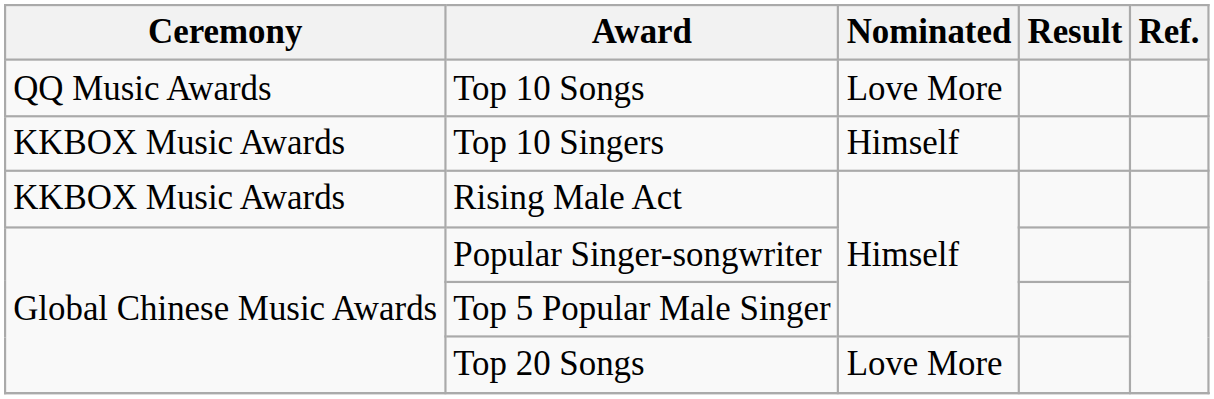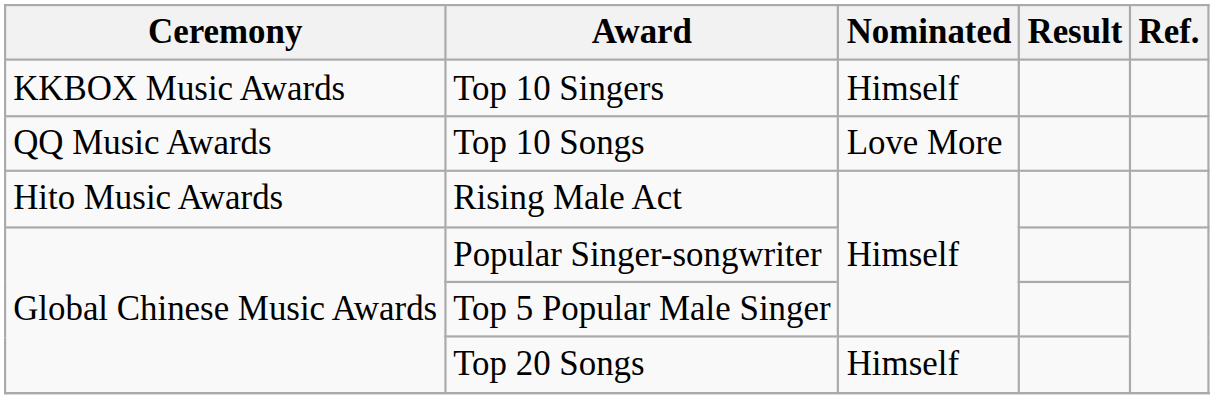 <table class="wikitable sortable">
 <tr>
 <th>Ceremony</th>
 <th>Award</th>
 <th>Nominated</th>
 <th>Result</th>
 <th>Ref.</th>
 </tr>
 <tr>
+<td>KKBOX Music Awards</td>
+<td>Top 10 Singers</td>
+<td>Himself</td>
+<td></td>
+<td></td>
+</tr>
+<tr>
 <td>QQ Music Awards</td>
 <td>Top 10 Songs</td>
 <td>Love More</td>
 <td></td>
 <td></td>
 </tr>
 <tr>
-<td>KKBOX Music Awards</td>
-<td>Top 10 Singers</td>
-<td>Himself</td>
-<td></td>
-<td></td>
-</tr>
-<tr>
-<td>KKBOX Music Awards</td>
+<td>Hito Music Awards</td>
 <td>Rising Male Act</td>
 <td rowspan="3">Himself</td>
 <td></td>
 <td></td>
 </tr>
 <tr>
 <td rowspan="3">Global Chinese Music Awards</td>
 <td>Popular Singer-songwriter</td>
 <td></td>
 <td rowspan="3"></td>
 </tr>
 <tr>
 <td>Top 5 Popular Male Singer</td>
 <td></td>
 </tr>
 <tr>
 <td>Top 20 Songs</td>
-<td>Love More</td>
+<td>Himself</td>
 <td></td>
 </tr>
 <tr>
 </tr>
 </table>
